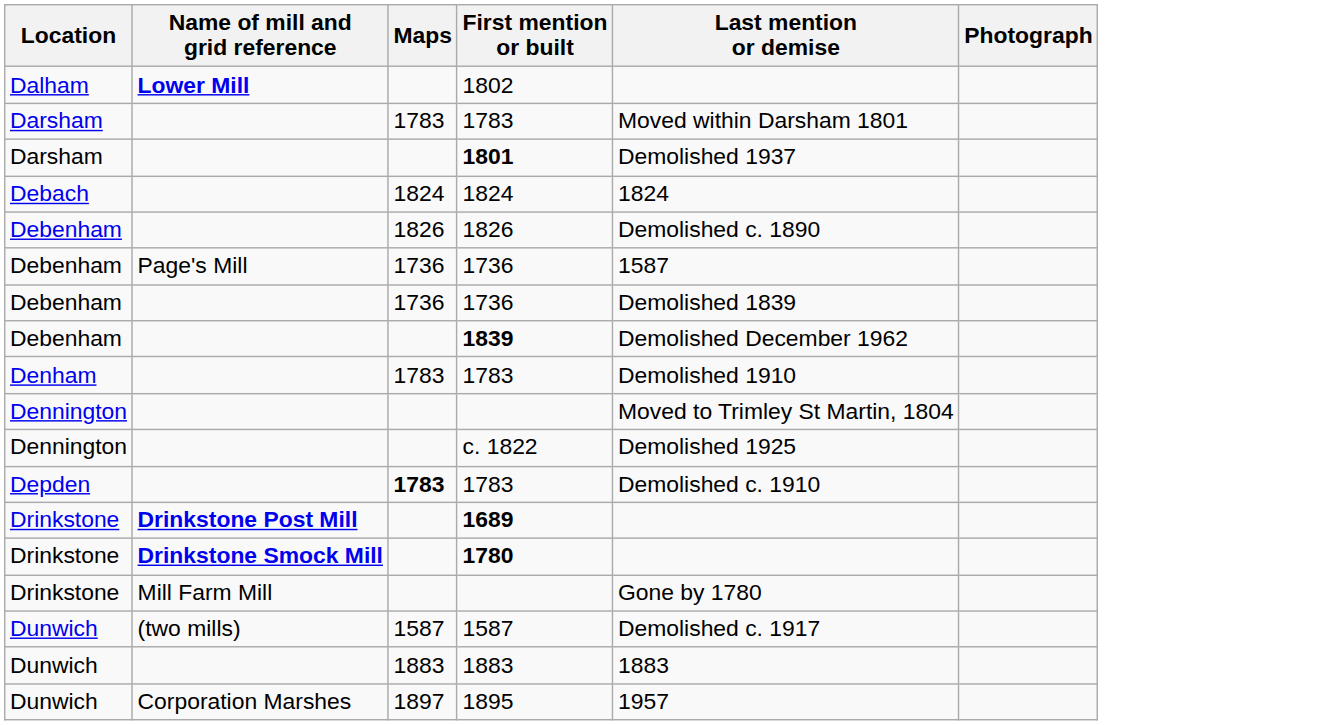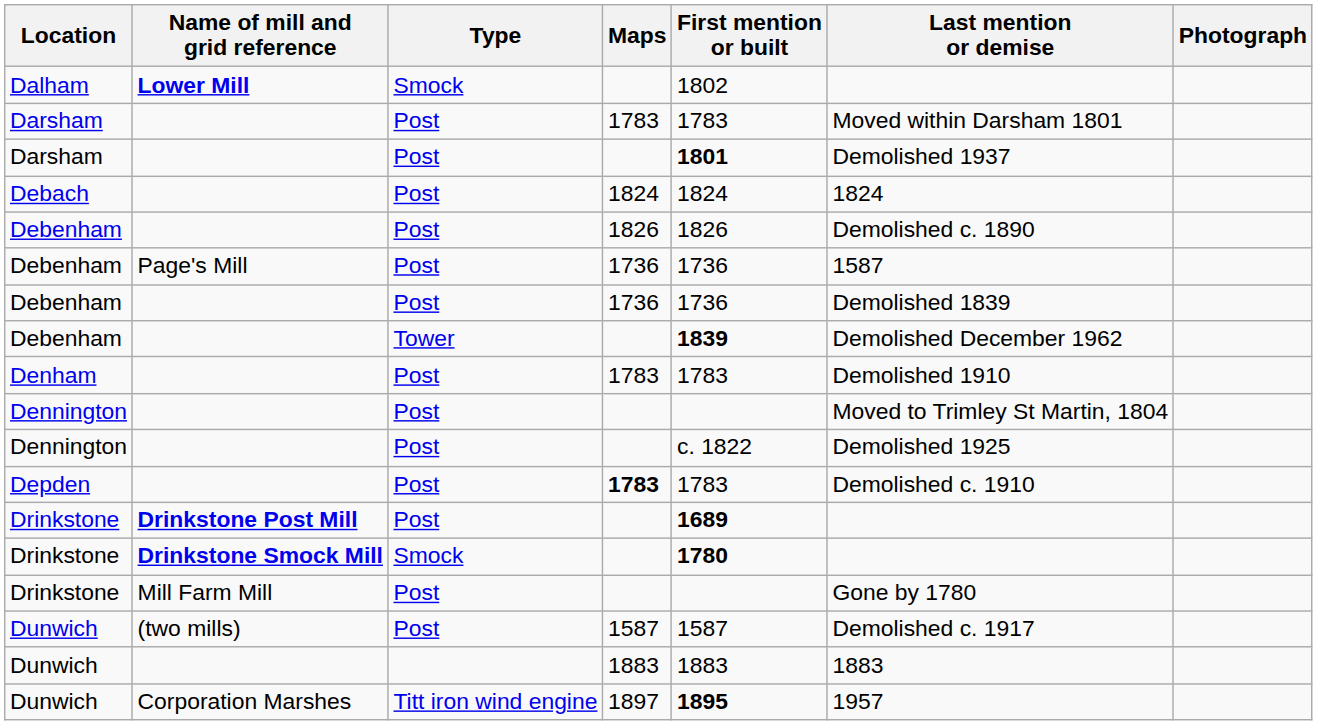 <table class="wikitable">
 <tr>
 <th>Location</th>
 <th>Name of mill and<br>grid reference</th>
+<th>Type</th>
 <th>Maps</th>
 <th>First mention<br>or built</th>
 <th>Last mention<br> or demise</th>
 <th>Photograph</th>
 </tr>
 <tr>
 <td><a href='#'>Dalham</a></td>
 <td><strong><a href='#'>Lower Mill</a></strong><br></td>
+<td><a href='#'>Smock</a></td>
 <td></td>
 <td>1802</td>
 <td></td>
 <td></td>
 </tr>
 <tr>
 <td><a href='#'>Darsham</a></td>
 <td></td>
+<td><a href='#'>Post</a></td>
 <td>1783</td>
 <td>1783</td>
 <td>Moved within Darsham 1801</td>
 <td></td>
 </tr>
 <tr>
 <td>Darsham</td>
 <td></td>
+<td><a href='#'>Post</a></td>
 <td></td>
 <td><strong>1801</strong></td>
 <td>Demolished 1937<br></td>
 <td></td>
 </tr>
 <tr>
 <td><a href='#'>Debach</a></td>
 <td></td>
+<td><a href='#'>Post</a></td>
 <td>1824</td>
 <td>1824</td>
 <td>1824</td>
 <td></td>
 </tr>
 <tr>
 <td><a href='#'>Debenham</a></td>
 <td></td>
+<td><a href='#'>Post</a></td>
 <td>1826</td>
 <td>1826</td>
 <td>Demolished c. 1890</td>
 <td></td>
 </tr>
 <tr>
 <td>Debenham</td>
 <td>Page's Mill<br></td>
+<td><a href='#'>Post</a></td>
 <td>1736</td>
 <td>1736</td>
 <td>1587</td>
 <td></td>
 </tr>
 <tr>
 <td>Debenham</td>
 <td></td>
+<td><a href='#'>Post</a></td>
 <td>1736</td>
 <td>1736</td>
 <td>Demolished 1839</td>
 <td></td>
 </tr>
 <tr>
 <td>Debenham</td>
 <td></td>
+<td><a href='#'>Tower</a></td>
 <td></td>
 <td><strong>1839</strong></td>
 <td>Demolished December 1962<br></td>
 <td></td>
 </tr>
 <tr>
 <td><a href='#'>Denham</a></td>
 <td></td>
+<td><a href='#'>Post</a></td>
 <td>1783</td>
 <td>1783</td>
 <td>Demolished 1910</td>
 <td></td>
 </tr>
 <tr>
 <td><a href='#'>Dennington</a></td>
 <td></td>
+<td><a href='#'>Post</a></td>
 <td></td>
 <td></td>
 <td>Moved to Trimley St Martin, 1804</td>
 <td></td>
 </tr>
 <tr>
 <td>Dennington</td>
 <td></td>
+<td><a href='#'>Post</a></td>
 <td></td>
 <td>c. 1822</td>
 <td>Demolished 1925</td>
 <td></td>
 </tr>
 <tr>
 <td><a href='#'>Depden</a></td>
 <td></td>
+<td><a href='#'>Post</a></td>
 <td><strong>1783</strong></td>
 <td>1783</td>
 <td>Demolished c. 1910</td>
 <td></td>
 </tr>
 <tr>
 <td><a href='#'>Drinkstone</a></td>
 <td><strong><a href='#'>Drinkstone Post Mill</a></strong><br></td>
+<td><a href='#'>Post</a></td>
 <td></td>
 <td><strong>1689</strong></td>
 <td></td>
 <td></td>
 </tr>
 <tr>
 <td>Drinkstone</td>
 <td><strong><a href='#'>Drinkstone Smock Mill</a></strong><br></td>
+<td><a href='#'>Smock</a></td>
 <td></td>
 <td><strong>1780</strong></td>
 <td></td>
 <td></td>
 </tr>
 <tr>
 <td>Drinkstone</td>
 <td>Mill Farm Mill</td>
+<td><a href='#'>Post</a></td>
 <td></td>
 <td></td>
 <td>Gone by 1780</td>
 <td></td>
 </tr>
 <tr>
 <td><a href='#'>Dunwich</a></td>
 <td>(two mills)</td>
+<td><a href='#'>Post</a></td>
 <td>1587</td>
 <td>1587</td>
 <td>Demolished c. 1917</td>
 <td></td>
 </tr>
 <tr>
 <td>Dunwich</td>
+<td></td>
 <td></td>
 <td>1883</td>
 <td>1883</td>
 <td>1883</td>
 <td></td>
 </tr>
 <tr>
 <td>Dunwich</td>
 <td>Corporation Marshes<br></td>
+<td><a href='#'>Titt iron wind engine</a></td>
 <td>1897</td>
-<td>1895</td>
+<td><strong>1895</strong></td>
 <td>1957</td>
 <td></td>
 </tr>
 </table>
